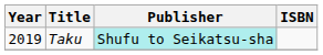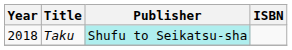 <table class="wikitable">
 <tr>
 <th>Year</th>
 <th>Title</th>
 <th>Publisher</th>
 <th>ISBN</th>
 </tr>
 <tr>
-<td>2019</td>
+<td>2018</td>
 <td><em>Taku</em></td>
 <td style="background: paleturquoise;">Shufu to Seikatsu-sha</td>
 <td></td>
 </tr>
 <tr>
 </tr>
 </table>
